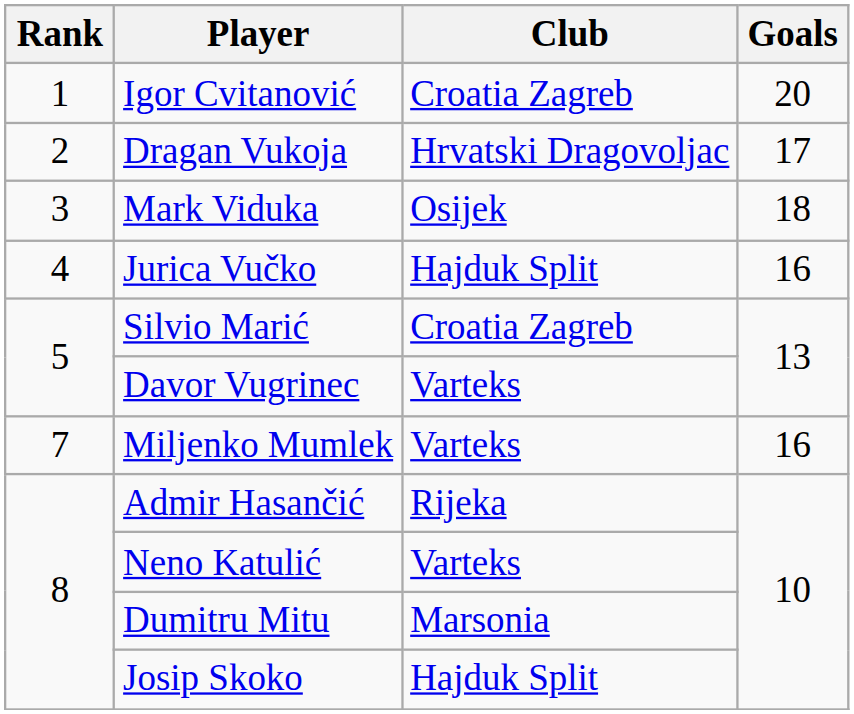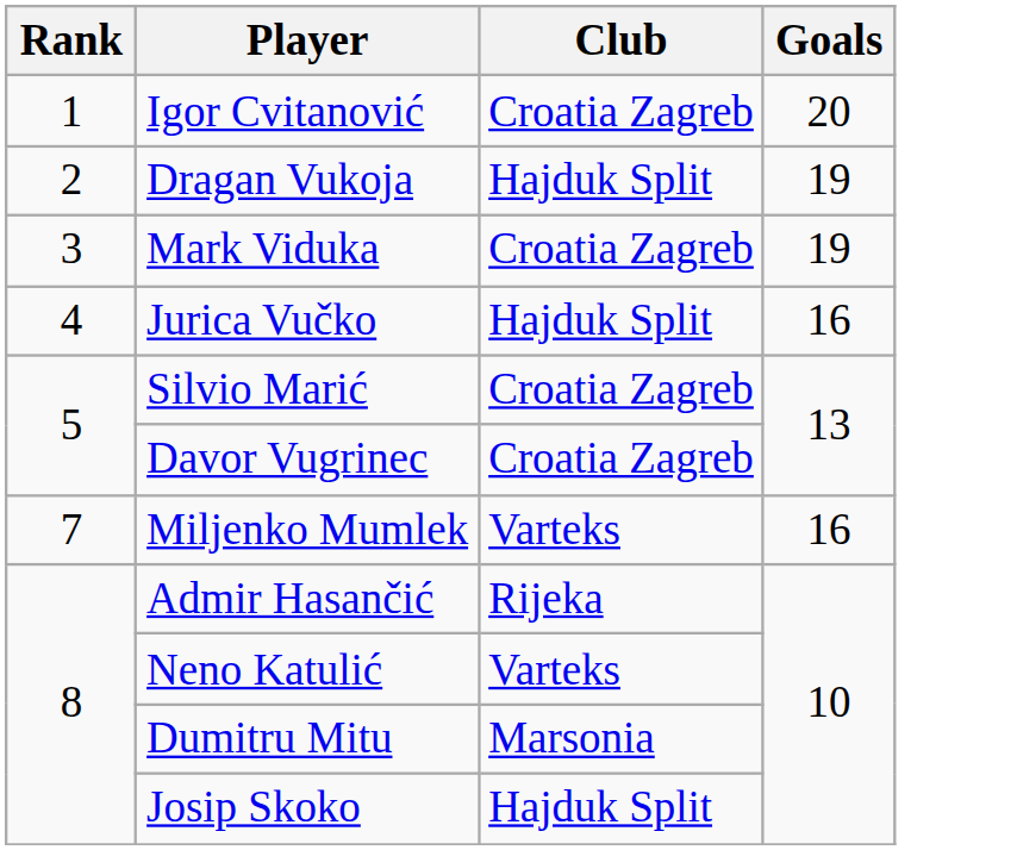 <table class="wikitable">
 <tr>
 <th width="40px">Rank</th>
 <th>Player</th>
 <th>Club</th>
 <th width="40px">Goals</th>
 </tr>
 <tr>
 <td align=center>1</td>
 <td> <a href='#'>Igor Cvitanović</a></td>
 <td><a href='#'>Croatia Zagreb</a></td>
 <td align=center>20</td>
 </tr>
 <tr>
 <td align=center>2</td>
 <td> <a href='#'>Dragan Vukoja</a></td>
-<td><a href='#'>Hrvatski Dragovoljac</a></td>
-<td align=center>17</td>
+<td><a href='#'>Hajduk Split</a></td>
+<td align=center>19</td>
 </tr>
 <tr>
 <td align=center>3</td>
 <td> <a href='#'>Mark Viduka</a></td>
-<td><a href='#'>Osijek</a></td>
-<td align=center>18</td>
+<td><a href='#'>Croatia Zagreb</a></td>
+<td align=center>19</td>
 </tr>
 <tr>
 <td align=center>4</td>
 <td> <a href='#'>Jurica Vučko</a></td>
 <td><a href='#'>Hajduk Split</a></td>
 <td align=center>16</td>
 </tr>
 <tr>
 <td rowspan=2 align=center>5</td>
 <td> <a href='#'>Silvio Marić</a></td>
 <td><a href='#'>Croatia Zagreb</a></td>
 <td rowspan=2 align=center>13</td>
 </tr>
 <tr>
 <td> <a href='#'>Davor Vugrinec</a></td>
-<td><a href='#'>Varteks</a></td>
+<td><a href='#'>Croatia Zagreb</a></td>
 </tr>
 <tr>
 <td align=center>7</td>
 <td> <a href='#'>Miljenko Mumlek</a></td>
 <td><a href='#'>Varteks</a></td>
 <td align=center>16</td>
 </tr>
 <tr>
 <td rowspan=4 align=center>8</td>
 <td> <a href='#'>Admir Hasančić</a></td>
 <td><a href='#'>Rijeka</a></td>
 <td rowspan=4 align=center>10</td>
 </tr>
 <tr>
 <td> <a href='#'>Neno Katulić</a></td>
 <td><a href='#'>Varteks</a></td>
 </tr>
 <tr>
 <td> <a href='#'>Dumitru Mitu</a></td>
 <td><a href='#'>Marsonia</a></td>
 </tr>
 <tr>
 <td> <a href='#'>Josip Skoko</a></td>
 <td><a href='#'>Hajduk Split</a></td>
 </tr>
 <tr>
 </tr>
 </table>
